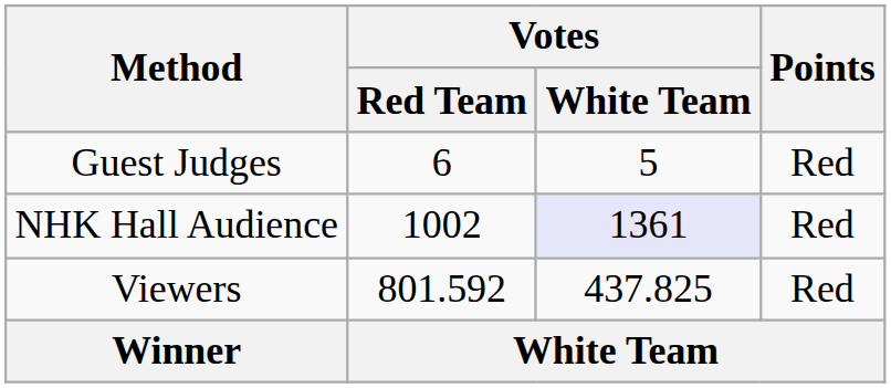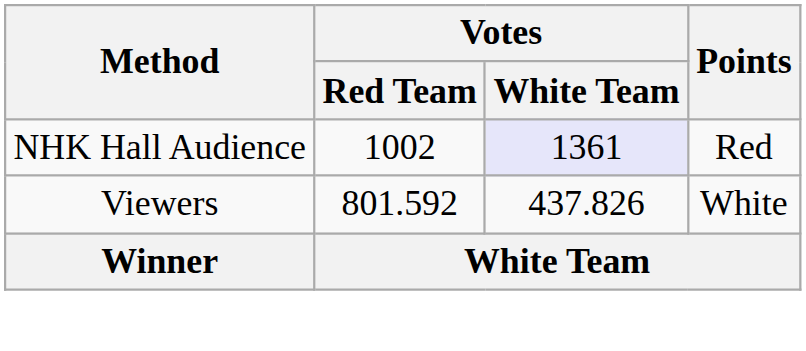 <table class="wikitable" style="text-align: center;">
 <tr>
 <th rowspan="2" scope="col">Method</th>
 <th colspan="2" scope="col">Votes</th>
 <th rowspan="2" scope="col">Points</th>
 </tr>
 <tr>
 <th>Red Team</th>
 <th>White Team</th>
 </tr>
 <tr>
-<td>Guest Judges</td>
-<td>6</td>
-<td>5</td>
-<td>Red</td>
-</tr>
-<tr>
 <td>NHK Hall Audience</td>
 <td>1002</td>
 <td style="background: lavender;">1361</td>
 <td>Red</td>
 </tr>
 <tr>
 <td>Viewers </td>
 <td>801.592</td>
-<td>437.825</td>
-<td>Red</td>
+<td>437.826</td>
+<td>White</td>
 </tr>
 <tr>
 <th>Winner</th>
 <th colspan="3">White Team</th>
 </tr>
 </table>
